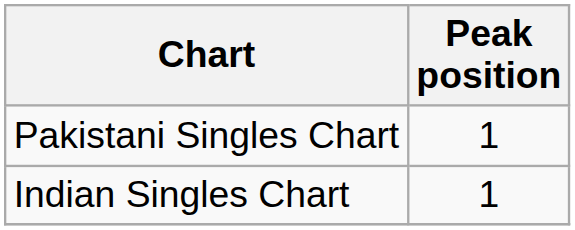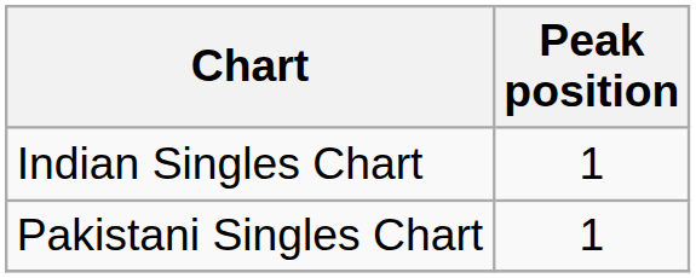 <table class="wikitable sortable">
 <tr>
 <th>Chart</th>
 <th>Peak<br>position</th>
 </tr>
 <tr>
-<td align="left">Pakistani Singles Chart</td>
+<td align="left">Indian Singles Chart</td>
 <td align="center">1</td>
 </tr>
 <tr>
-<td align="left">Indian Singles Chart</td>
+<td align="left">Pakistani Singles Chart</td>
 <td align="center">1</td>
 </tr>
 <tr>
 </tr>
 </table>
